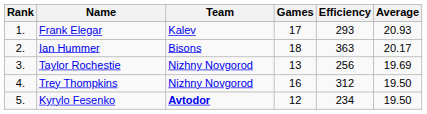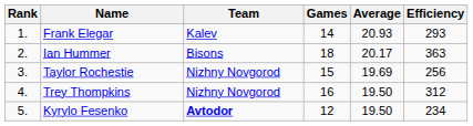 <table class="wikitable" style="text-align: center;">
 <tr>
 <th>Rank</th>
 <th width=180>Name</th>
 <th width=150>Team</th>
 <th width=50>Games</th>
+<th width=50>Average</th>
 <th width=75>Efficiency</th>
-<th width=50>Average</th>
 </tr>
 <tr>
 <td>1.</td>
 <td align="left"> <a href='#'>Frank Elegar</a></td>
 <td align="left"> <a href='#'>Kalev</a></td>
-<td>17</td>
+<td>14</td>
+<td>20.93</td>
 <td>293</td>
-<td>20.93</td>
 </tr>
 <tr>
 <td>2.</td>
 <td align="left"> <a href='#'>Ian Hummer</a></td>
 <td align="left"> <a href='#'>Bisons</a></td>
 <td>18</td>
+<td>20.17</td>
 <td>363</td>
-<td>20.17</td>
 </tr>
 <tr>
 <td>3.</td>
 <td align="left"> <a href='#'>Taylor Rochestie</a></td>
 <td align="left"> <a href='#'>Nizhny Novgorod</a></td>
-<td>13</td>
+<td>15</td>
+<td>19.69</td>
 <td>256</td>
-<td>19.69</td>
 </tr>
 <tr>
 <td>4.</td>
 <td align="left"> <a href='#'>Trey Thompkins</a></td>
 <td align="left"> <a href='#'>Nizhny Novgorod</a></td>
 <td>16</td>
+<td>19.50</td>
 <td>312</td>
-<td>19.50</td>
 </tr>
 <tr>
 <td>5.</td>
 <td align="left"> <a href='#'>Kyrylo Fesenko</a></td>
 <td align="left"><strong> <a href='#'>Avtodor</a></strong></td>
 <td>12</td>
+<td>19.50</td>
 <td>234</td>
-<td>19.50</td>
 </tr>
 </table>
